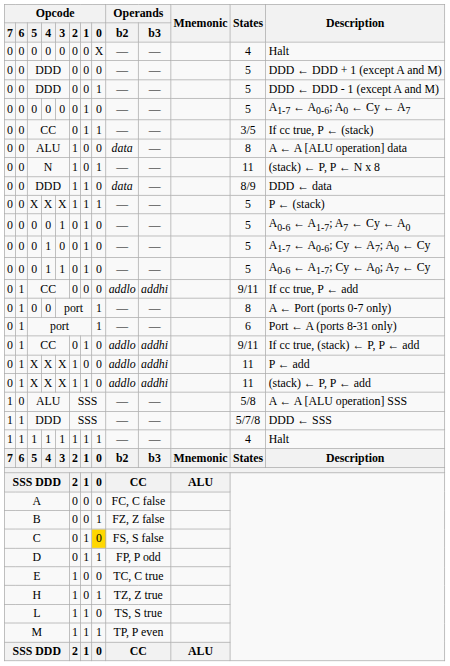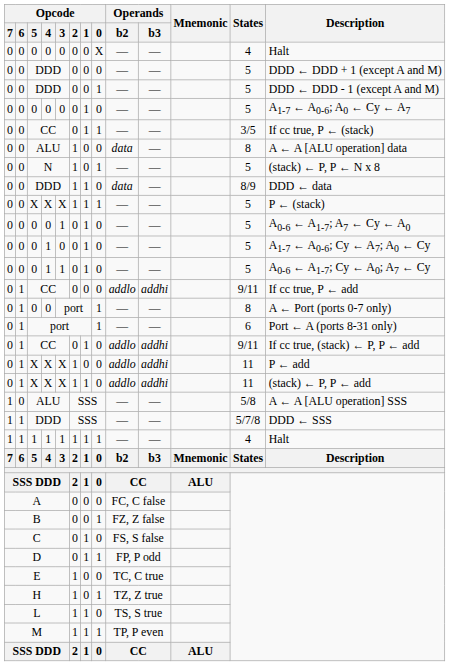 <table class="wikitable" style="text-align:center">
 <tr>
 <th colspan=8>Opcode</th>
 <th colspan=2>Operands</th>
 <th rowspan=2>Mnemonic</th>
 <th rowspan=2>States</th>
 <th rowspan=2>Description</th>
 </tr>
 <tr>
 <th>7</th>
 <th>6</th>
 <th>5</th>
 <th>4</th>
 <th>3</th>
 <th>2</th>
 <th>1</th>
 <th>0</th>
 <th>b2</th>
 <th>b3</th>
 </tr>
 <tr>
 <td>0</td>
 <td>0</td>
 <td>0</td>
 <td>0</td>
 <td>0</td>
 <td>0</td>
 <td>0</td>
 <td>X</td>
 <td>—</td>
 <td>—</td>
 <td align=left></td>
 <td>4</td>
 <td align=left>Halt</td>
 </tr>
 <tr>
 <td>0</td>
 <td>0</td>
 <td colspan=3>DDD</td>
 <td>0</td>
 <td>0</td>
 <td>0</td>
 <td>—</td>
 <td>—</td>
 <td align=left></td>
 <td>5</td>
 <td align=left>DDD ← DDD + 1 (except A and M)</td>
 </tr>
 <tr>
 <td>0</td>
 <td>0</td>
 <td colspan=3>DDD</td>
 <td>0</td>
 <td>0</td>
 <td>1</td>
 <td>—</td>
 <td>—</td>
 <td align=left></td>
 <td>5</td>
 <td align=left>DDD ← DDD - 1 (except A and M)</td>
 </tr>
 <tr>
 <td>0</td>
 <td>0</td>
 <td>0</td>
 <td>0</td>
 <td>0</td>
 <td>0</td>
 <td>1</td>
 <td>0</td>
 <td>—</td>
 <td>—</td>
 <td align=left></td>
 <td>5</td>
 <td align=left>A<sub>1-7</sub> ← A<sub>0-6</sub>; A<sub>0</sub> ← Cy ← A<sub>7</sub></td>
 </tr>
 <tr>
 <td>0</td>
 <td>0</td>
 <td colspan=3>CC</td>
 <td>0</td>
 <td>1</td>
 <td>1</td>
 <td>—</td>
 <td>—</td>
 <td align=left></td>
 <td>3/5</td>
 <td align=left>If cc true, P ← (stack)</td>
 </tr>
 <tr>
 <td>0</td>
 <td>0</td>
 <td colspan=3>ALU</td>
 <td>1</td>
 <td>0</td>
 <td>0</td>
 <td><em>data</em></td>
 <td>—</td>
 <td align=left></td>
 <td>8</td>
 <td align=left>A ← A [ALU operation] data</td>
 </tr>
 <tr>
 <td>0</td>
 <td>0</td>
 <td colspan=3>N</td>
 <td>1</td>
 <td>0</td>
 <td>1</td>
 <td>—</td>
 <td>—</td>
 <td align=left></td>
-<td>11</td>
+<td>5</td>
 <td align=left>(stack) ← P, P ← N x 8</td>
 </tr>
 <tr>
 <td>0</td>
 <td>0</td>
 <td colspan=3>DDD</td>
 <td>1</td>
 <td>1</td>
 <td>0</td>
 <td><em>data</em></td>
 <td>—</td>
 <td align=left></td>
 <td>8/9</td>
 <td align=left>DDD ← data</td>
 </tr>
 <tr>
 <td>0</td>
 <td>0</td>
 <td>X</td>
 <td>X</td>
 <td>X</td>
 <td>1</td>
 <td>1</td>
 <td>1</td>
 <td>—</td>
 <td>—</td>
 <td align=left></td>
 <td>5</td>
 <td align=left>P ← (stack)</td>
 </tr>
 <tr>
 <td>0</td>
 <td>0</td>
 <td>0</td>
 <td>0</td>
 <td>1</td>
 <td>0</td>
 <td>1</td>
 <td>0</td>
 <td>—</td>
 <td>—</td>
 <td align=left></td>
 <td>5</td>
 <td align=left>A<sub>0-6</sub> ← A<sub>1-7</sub>; A<sub>7</sub> ← Cy ← A<sub>0</sub></td>
 </tr>
 <tr>
 <td>0</td>
 <td>0</td>
 <td>0</td>
 <td>1</td>
 <td>0</td>
 <td>0</td>
 <td>1</td>
 <td>0</td>
 <td>—</td>
 <td>—</td>
 <td align=left></td>
 <td>5</td>
 <td align=left>A<sub>1-7</sub> ← A<sub>0-6</sub>; Cy ← A<sub>7</sub>; A<sub>0</sub> ← Cy</td>
 </tr>
 <tr>
 <td>0</td>
 <td>0</td>
 <td>0</td>
 <td>1</td>
 <td>1</td>
 <td>0</td>
 <td>1</td>
 <td>0</td>
 <td>—</td>
 <td>—</td>
 <td align=left></td>
 <td>5</td>
 <td align=left>A<sub>0-6</sub> ← A<sub>1-7</sub>; Cy ← A<sub>0</sub>; A<sub>7</sub> ← Cy</td>
 </tr>
 <tr>
 <td>0</td>
 <td>1</td>
 <td colspan=3>CC</td>
 <td>0</td>
 <td>0</td>
 <td>0</td>
 <td><em>addlo</em></td>
 <td><em>addhi</em></td>
 <td align=left></td>
 <td>9/11</td>
 <td align=left>If cc true, P ← add</td>
 </tr>
 <tr>
 <td>0</td>
 <td>1</td>
 <td>0</td>
 <td>0</td>
 <td colspan=3>port</td>
 <td>1</td>
 <td>—</td>
 <td>—</td>
 <td align=left></td>
 <td>8</td>
 <td align=left>A ← Port (ports 0-7 only)</td>
 </tr>
 <tr>
 <td>0</td>
 <td>1</td>
 <td colspan=5>port</td>
 <td>1</td>
 <td>—</td>
 <td>—</td>
 <td align=left></td>
 <td>6</td>
 <td align=left>Port ← A (ports 8-31 only)</td>
 </tr>
 <tr>
 <td>0</td>
 <td>1</td>
 <td colspan=3>CC</td>
 <td>0</td>
 <td>1</td>
 <td>0</td>
 <td><em>addlo</em></td>
 <td><em>addhi</em></td>
 <td align=left></td>
 <td>9/11</td>
 <td align=left>If cc true, (stack) ← P, P ← add</td>
 </tr>
 <tr>
 <td>0</td>
 <td>1</td>
 <td>X</td>
 <td>X</td>
 <td>X</td>
 <td>1</td>
 <td>0</td>
 <td>0</td>
 <td><em>addlo</em></td>
 <td><em>addhi</em></td>
 <td align=left></td>
 <td>11</td>
 <td align=left>P ← add</td>
 </tr>
 <tr>
 <td>0</td>
 <td>1</td>
 <td>X</td>
 <td>X</td>
 <td>X</td>
 <td>1</td>
 <td>1</td>
 <td>0</td>
 <td><em>addlo</em></td>
 <td><em>addhi</em></td>
 <td align=left></td>
 <td>11</td>
 <td align=left>(stack) ← P, P ← add</td>
 </tr>
 <tr>
 <td>1</td>
 <td>0</td>
 <td colspan=3>ALU</td>
 <td colspan=3>SSS</td>
 <td>—</td>
 <td>—</td>
 <td align=left></td>
 <td>5/8</td>
 <td align=left>A ← A [ALU operation] SSS</td>
 </tr>
 <tr>
 <td>1</td>
 <td>1</td>
 <td colspan=3>DDD</td>
 <td colspan=3>SSS</td>
 <td>—</td>
 <td>—</td>
 <td align=left></td>
 <td>5/7/8</td>
 <td align=left>DDD ← SSS</td>
 </tr>
 <tr>
 <td>1</td>
 <td>1</td>
 <td>1</td>
 <td>1</td>
 <td>1</td>
 <td>1</td>
 <td>1</td>
 <td>1</td>
 <td>—</td>
 <td>—</td>
 <td align=left></td>
 <td>4</td>
 <td align=left>Halt</td>
 </tr>
 <tr>
 <th>7</th>
 <th>6</th>
 <th>5</th>
 <th>4</th>
 <th>3</th>
 <th>2</th>
 <th>1</th>
 <th>0</th>
 <th>b2</th>
 <th>b3</th>
 <th>Mnemonic</th>
 <th>States</th>
 <th>Description</th>
 </tr>
 <tr>
 <th colspan=13></th>
 </tr>
 <tr>
 <th colspan=5>SSS DDD</th>
 <th>2</th>
 <th>1</th>
 <th>0</th>
 <th colspan=2>CC</th>
 <th>ALU</th>
 </tr>
 <tr>
 <td colspan=5>A</td>
 <td>0</td>
 <td>0</td>
 <td>0</td>
 <td colspan=2>FC, C false</td>
 <td align=left></td>
 </tr>
 <tr>
 <td colspan=5>B</td>
 <td>0</td>
 <td>0</td>
 <td>1</td>
 <td colspan=2>FZ, Z false</td>
 <td align=left></td>
 </tr>
 <tr>
 <td colspan=5>C</td>
 <td>0</td>
 <td>1</td>
-<td style="background: gold;">0</td>
+<td>0</td>
 <td colspan=2>FS, S false</td>
 <td align=left></td>
 </tr>
 <tr>
 <td colspan=5>D</td>
 <td>0</td>
 <td>1</td>
 <td>1</td>
 <td colspan=2>FP, P odd</td>
 <td align=left></td>
 </tr>
 <tr>
 <td colspan=5>E</td>
 <td>1</td>
 <td>0</td>
 <td>0</td>
 <td colspan=2>TC, C true</td>
 <td align=left></td>
 </tr>
 <tr>
 <td colspan=5>H</td>
 <td>1</td>
 <td>0</td>
 <td>1</td>
 <td colspan=2>TZ, Z true</td>
 <td align=left></td>
 </tr>
 <tr>
 <td colspan=5>L</td>
 <td>1</td>
 <td>1</td>
 <td>0</td>
 <td colspan=2>TS, S true</td>
 <td align=left></td>
 </tr>
 <tr>
 <td colspan=5>M</td>
 <td>1</td>
 <td>1</td>
 <td>1</td>
 <td colspan=2>TP, P even</td>
 <td align=left></td>
 </tr>
 <tr>
 <th colspan=5>SSS DDD</th>
 <th>2</th>
 <th>1</th>
 <th>0</th>
 <th colspan=2>CC</th>
 <th>ALU</th>
 </tr>
 </table>
